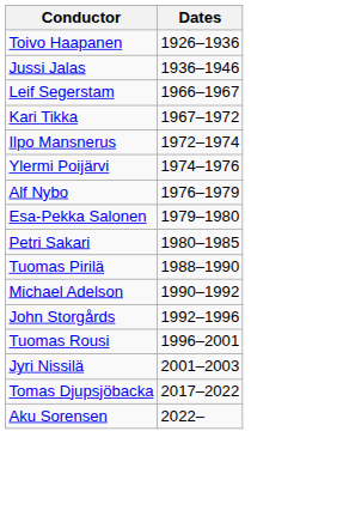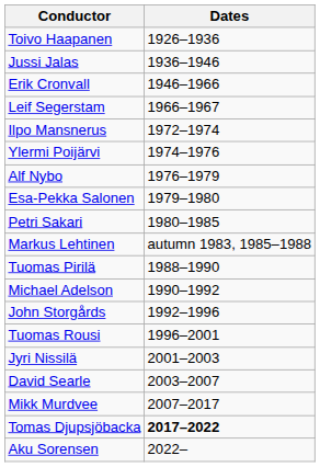 <table class="wikitable">
 <tr>
 <th>Conductor</th>
 <th>Dates</th>
 </tr>
 <tr>
 <td><a href='#'>Toivo Haapanen</a></td>
 <td>1926–1936</td>
 </tr>
 <tr>
 <td><a href='#'>Jussi Jalas</a></td>
 <td>1936–1946</td>
 </tr>
 <tr>
+<td><a href='#'>Erik Cronvall</a></td>
+<td>1946–1966</td>
+</tr>
+<tr>
 <td><a href='#'>Leif Segerstam</a></td>
 <td>1966–1967</td>
-</tr>
-<tr>
-<td><a href='#'>Kari Tikka</a></td>
-<td>1967–1972</td>
 </tr>
 <tr>
 <td><a href='#'>Ilpo Mansnerus</a></td>
 <td>1972–1974</td>
 </tr>
 <tr>
 <td><a href='#'>Ylermi Poijärvi</a></td>
 <td>1974–1976</td>
 </tr>
 <tr>
 <td><a href='#'>Alf Nybo</a></td>
 <td>1976–1979</td>
 </tr>
 <tr>
 <td><a href='#'>Esa-Pekka Salonen</a></td>
 <td>1979–1980</td>
 </tr>
 <tr>
 <td><a href='#'>Petri Sakari</a></td>
 <td>1980–1985</td>
 </tr>
 <tr>
+<td><a href='#'>Markus Lehtinen</a></td>
+<td>autumn 1983, 1985–1988</td>
+</tr>
+<tr>
 <td><a href='#'>Tuomas Pirilä</a></td>
 <td>1988–1990</td>
 </tr>
 <tr>
 <td><a href='#'>Michael Adelson</a></td>
 <td>1990–1992</td>
 </tr>
 <tr>
 <td><a href='#'>John Storgårds</a></td>
 <td>1992–1996</td>
 </tr>
 <tr>
 <td><a href='#'>Tuomas Rousi</a></td>
 <td>1996–2001</td>
 </tr>
 <tr>
 <td><a href='#'>Jyri Nissilä</a></td>
 <td>2001–2003</td>
 </tr>
 <tr>
+<td><a href='#'>David Searle</a></td>
+<td>2003–2007</td>
+</tr>
+<tr>
+<td><a href='#'>Mikk Murdvee</a></td>
+<td>2007–2017</td>
+</tr>
+<tr>
 <td><a href='#'>Tomas Djupsjöbacka</a></td>
-<td>2017–2022</td>
+<td><strong>2017–2022</strong></td>
 </tr>
 <tr>
 <td><a href='#'>Aku Sorensen</a></td>
 <td>2022–</td>
 </tr>
 </table>
